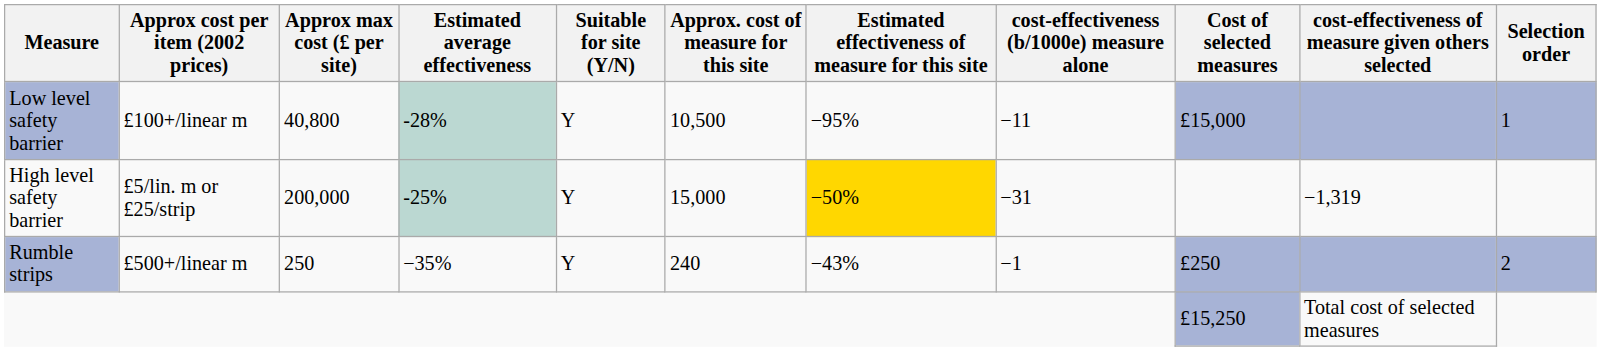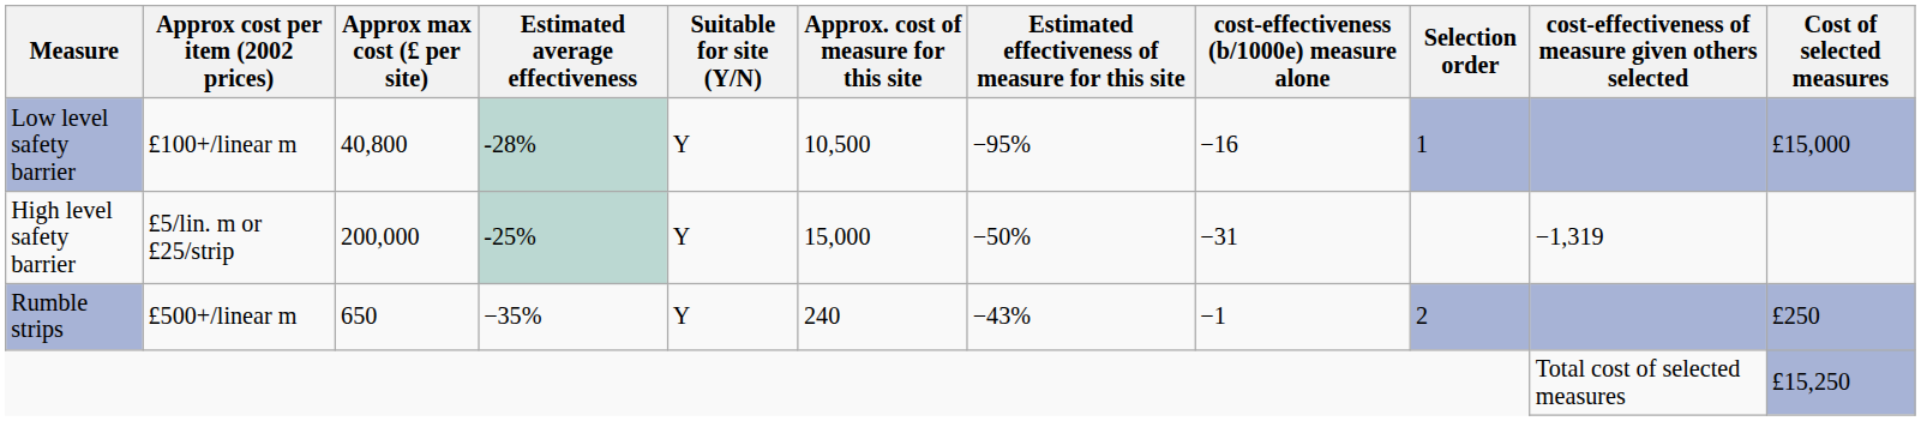 <table class="wikitable mw-collapsible" style="margin: auto; border: none;">
 <tr>
 <th>Measure</th>
 <th>Approx cost per item (2002 prices)</th>
 <th>Approx max cost (£ per site)</th>
 <th>Estimated average effectiveness</th>
 <th>Suitable for site (Y/N)</th>
 <th>Approx. cost of measure for this site</th>
 <th>Estimated effectiveness of measure for this site</th>
 <th>cost-effectiveness (b/1000e) measure alone</th>
+<th>Selection order</th>
+<th>cost-effectiveness of measure given others selected</th>
 <th>Cost of selected measures</th>
-<th>cost-effectiveness of measure given others selected</th>
-<th>Selection order</th>
 </tr>
 <tr>
 <td style="background-color: #a7b3d6;">Low level safety barrier</td>
 <td>£100+/linear m</td>
 <td>40,800</td>
 <td style="background-color: #bbd8d2;">-28%</td>
 <td>Y</td>
 <td>10,500</td>
 <td>−95%</td>
-<td>−11</td>
+<td>−16</td>
+<td style="background-color: #a7b3d6;">1</td>
+<td style="background-color: #a7b3d6;"></td>
 <td style="background-color: #a7b3d6;">£15,000</td>
-<td style="background-color: #a7b3d6;"></td>
-<td style="background-color: #a7b3d6;">1</td>
 </tr>
 <tr>
 <td>High level safety barrier</td>
 <td>£5/lin. m or £25/strip</td>
 <td>200,000</td>
 <td style="background-color: #bbd8d2;">-25%</td>
 <td>Y</td>
 <td>15,000</td>
-<td style="background: gold;">−50%</td>
+<td>−50%</td>
 <td>−31</td>
 <td></td>
 <td>−1,319</td>
 <td></td>
 </tr>
 <tr>
 <td style="background-color: #a7b3d6;">Rumble strips</td>
 <td>£500+/linear m</td>
-<td>250</td>
+<td>650</td>
 <td>−35%</td>
 <td>Y</td>
 <td>240</td>
 <td>−43%</td>
 <td>−1</td>
+<td style="background-color: #a7b3d6;">2</td>
+<td style="background-color: #a7b3d6;"></td>
 <td style="background-color: #a7b3d6;">£250</td>
-<td style="background-color: #a7b3d6;"></td>
-<td style="background-color: #a7b3d6;">2</td>
 </tr>
 <tr>
 <td style="border: none;"></td>
 <td style="border: none;"></td>
 <td style="border: none;"></td>
 <td style="border: none;"></td>
 <td style="border: none;"></td>
 <td style="border: none;"></td>
 <td style="border: none;"></td>
 <td style="border: none;"></td>
+<td style="border: none;"></td>
+<td>Total cost of selected measures</td>
 <td style="background-color: #a7b3d6;">£15,250</td>
-<td>Total cost of selected measures</td>
-<td style="border: none;"></td>
 </tr>
 </table>
